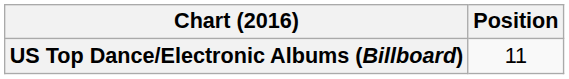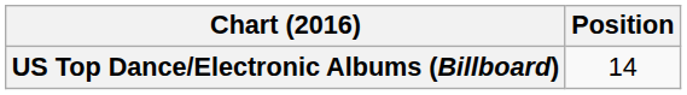 <table class="wikitable plainrowheaders" style="text-align:center">
 <tr>
 <th scope="col">Chart (2016)</th>
 <th scope="col">Position</th>
 </tr>
 <tr>
 <th scope="row">US Top Dance/Electronic Albums (<em>Billboard</em>)</th>
-<td>11</td>
+<td>14</td>
 </tr>
 </table>
